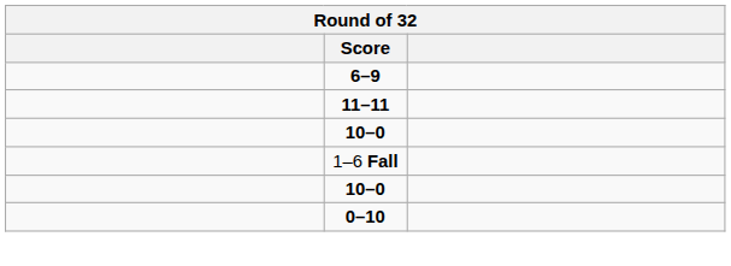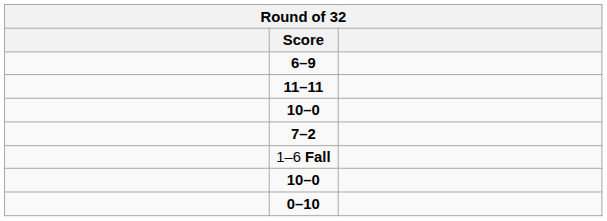 <table class="wikitable" style="text-align: center; font-size:90% ">
 <tr>
 <th colspan=3>Round of 32</th>
 </tr>
 <tr>
 <th align="right" width="250"></th>
 <th width="60">Score</th>
 <th align="left" width="250"></th>
 </tr>
 <tr>
 <td align=left></td>
 <td align=center><strong>6–9</strong></td>
 <td align=left><strong></strong></td>
 </tr>
 <tr>
 <td align=left></td>
 <td align=center><strong>11–11</strong></td>
 <td align=left><strong></strong></td>
 </tr>
 <tr>
 <td align=left><strong></strong></td>
 <td align=center><strong>10–0</strong></td>
 <td align=left></td>
 </tr>
 <tr>
+<td align=left><strong></strong></td>
+<td align=center><strong>7–2</strong></td>
+<td align=left></td>
+</tr>
+<tr>
 <td align=left></td>
 <td align=center>1–6 <strong>Fall</strong></td>
 <td align=left><strong></strong></td>
 </tr>
 <tr>
 <td align=left><strong></strong></td>
 <td align=center><strong>10–0</strong></td>
 <td align=left></td>
 </tr>
 <tr>
 <td align=left></td>
 <td align=center><strong>0–10</strong></td>
 <td align=left><strong></strong></td>
 </tr>
 </table>
